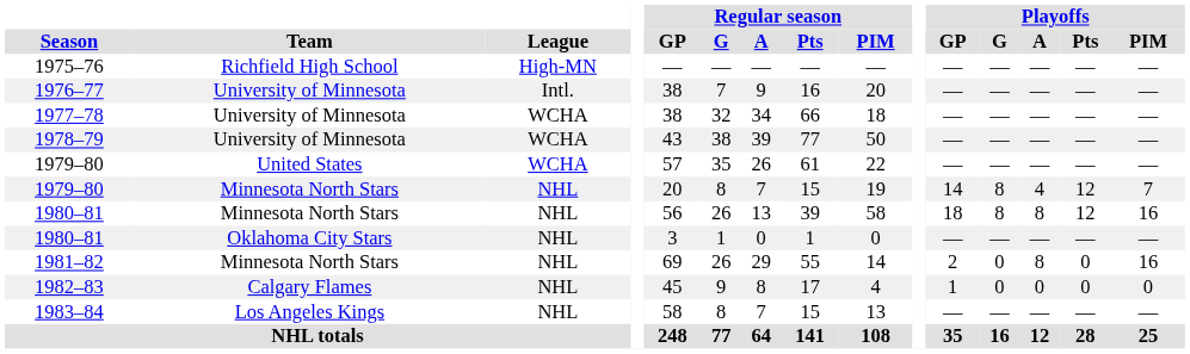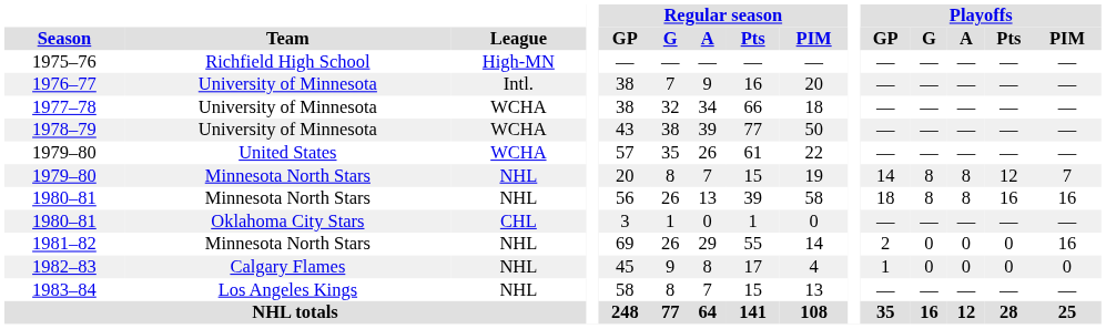 <table border="0" cellpadding="1" cellspacing="0" style="text-align:center; width:60em">
 <tr bgcolor="#e0e0e0">
 <th colspan="3" bgcolor="#ffffff"> </th>
 <th rowspan="99" bgcolor="#ffffff"> </th>
 <th colspan="5"><a href='#'>Regular season</a></th>
 <th rowspan="99" bgcolor="#ffffff"> </th>
 <th colspan="5"><a href='#'>Playoffs</a></th>
 </tr>
 <tr bgcolor="#e0e0e0">
 <th><a href='#'>Season</a></th>
 <th>Team</th>
 <th>League</th>
 <th>GP</th>
 <th><a href='#'>G</a></th>
 <th><a href='#'>A</a></th>
 <th><a href='#'>Pts</a></th>
 <th><a href='#'>PIM</a></th>
 <th>GP</th>
 <th>G</th>
 <th>A</th>
 <th>Pts</th>
 <th>PIM</th>
 </tr>
 <tr>
 <td>1975–76</td>
 <td><a href='#'>Richfield High School</a></td>
 <td><a href='#'>High-MN</a></td>
 <td>—</td>
 <td>—</td>
 <td>—</td>
 <td>—</td>
 <td>—</td>
 <td>—</td>
 <td>—</td>
 <td>—</td>
 <td>—</td>
 <td>—</td>
 </tr>
 <tr bgcolor="#f0f0f0">
 <td><a href='#'>1976–77</a></td>
 <td><a href='#'>University of Minnesota</a></td>
 <td>Intl.</td>
 <td>38</td>
 <td>7</td>
 <td>9</td>
 <td>16</td>
 <td>20</td>
 <td>—</td>
 <td>—</td>
 <td>—</td>
 <td>—</td>
 <td>—</td>
 </tr>
 <tr>
 <td><a href='#'>1977–78</a></td>
 <td>University of Minnesota</td>
 <td>WCHA</td>
 <td>38</td>
 <td>32</td>
 <td>34</td>
 <td>66</td>
 <td>18</td>
 <td>—</td>
 <td>—</td>
 <td>—</td>
 <td>—</td>
 <td>—</td>
 </tr>
 <tr bgcolor="#f0f0f0">
 <td><a href='#'>1978–79</a></td>
 <td>University of Minnesota</td>
 <td>WCHA</td>
 <td>43</td>
 <td>38</td>
 <td>39</td>
 <td>77</td>
 <td>50</td>
 <td>—</td>
 <td>—</td>
 <td>—</td>
 <td>—</td>
 <td>—</td>
 </tr>
 <tr>
 <td>1979–80</td>
 <td><a href='#'>United States</a></td>
 <td><a href='#'>WCHA</a></td>
 <td>57</td>
 <td>35</td>
 <td>26</td>
 <td>61</td>
 <td>22</td>
 <td>—</td>
 <td>—</td>
 <td>—</td>
 <td>—</td>
 <td>—</td>
 </tr>
 <tr bgcolor="#f0f0f0">
 <td><a href='#'>1979–80</a></td>
 <td><a href='#'>Minnesota North Stars</a></td>
 <td><a href='#'>NHL</a></td>
 <td>20</td>
 <td>8</td>
 <td>7</td>
 <td>15</td>
 <td>19</td>
 <td>14</td>
 <td>8</td>
-<td>4</td>
+<td>8</td>
 <td>12</td>
 <td>7</td>
 </tr>
 <tr>
 <td><a href='#'>1980–81</a></td>
 <td>Minnesota North Stars</td>
 <td>NHL</td>
 <td>56</td>
 <td>26</td>
 <td>13</td>
 <td>39</td>
 <td>58</td>
 <td>18</td>
 <td>8</td>
 <td>8</td>
-<td>12</td>
+<td>16</td>
 <td>16</td>
 </tr>
 <tr bgcolor="#f0f0f0">
 <td><a href='#'>1980–81</a></td>
 <td><a href='#'>Oklahoma City Stars</a></td>
-<td>NHL</td>
+<td><a href='#'>CHL</a></td>
 <td>3</td>
 <td>1</td>
 <td>0</td>
 <td>1</td>
 <td>0</td>
 <td>—</td>
 <td>—</td>
 <td>—</td>
 <td>—</td>
 <td>—</td>
 </tr>
 <tr>
 <td><a href='#'>1981–82</a></td>
 <td>Minnesota North Stars</td>
 <td>NHL</td>
 <td>69</td>
 <td>26</td>
 <td>29</td>
 <td>55</td>
 <td>14</td>
 <td>2</td>
 <td>0</td>
-<td>8</td>
+<td>0</td>
 <td>0</td>
 <td>16</td>
 </tr>
 <tr bgcolor="#f0f0f0">
 <td><a href='#'>1982–83</a></td>
 <td><a href='#'>Calgary Flames</a></td>
 <td>NHL</td>
 <td>45</td>
 <td>9</td>
 <td>8</td>
 <td>17</td>
 <td>4</td>
 <td>1</td>
 <td>0</td>
 <td>0</td>
 <td>0</td>
 <td>0</td>
 </tr>
 <tr>
 <td><a href='#'>1983–84</a></td>
 <td><a href='#'>Los Angeles Kings</a></td>
 <td>NHL</td>
 <td>58</td>
 <td>8</td>
 <td>7</td>
 <td>15</td>
 <td>13</td>
 <td>—</td>
 <td>—</td>
 <td>—</td>
 <td>—</td>
 <td>—</td>
 </tr>
 <tr bgcolor="#e0e0e0">
 <th colspan="3">NHL totals</th>
 <th>248</th>
 <th>77</th>
 <th>64</th>
 <th>141</th>
 <th>108</th>
 <th>35</th>
 <th>16</th>
 <th>12</th>
 <th>28</th>
 <th>25</th>
 </tr>
 </table>
